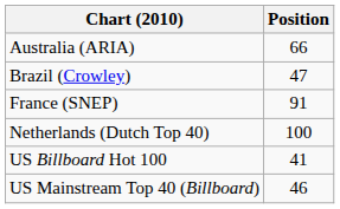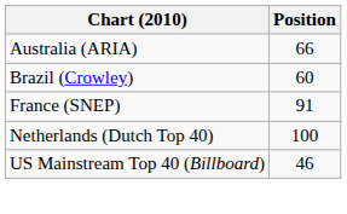 <table class="wikitable sortable">
 <tr>
 <th scope="col">Chart (2010)</th>
 <th scope="col">Position</th>
 </tr>
 <tr>
 <td>Australia (ARIA)</td>
 <td style="text-align:center;">66</td>
 </tr>
 <tr>
 <td>Brazil (<a href='#'>Crowley</a>)</td>
-<td style="text-align:center;">47</td>
+<td style="text-align:center;">60</td>
 </tr>
 <tr>
 <td>France (SNEP)</td>
 <td style="text-align:center;">91</td>
 </tr>
 <tr>
 <td>Netherlands (Dutch Top 40)</td>
 <td style="text-align:center;">100</td>
 </tr>
 <tr>
-<td>US <em>Billboard</em> Hot 100</td>
-<td style="text-align:center;">41</td>
-</tr>
-<tr>
 <td>US Mainstream Top 40 (<em>Billboard</em>)</td>
 <td style="text-align:center;">46</td>
 </tr>
 </table>
